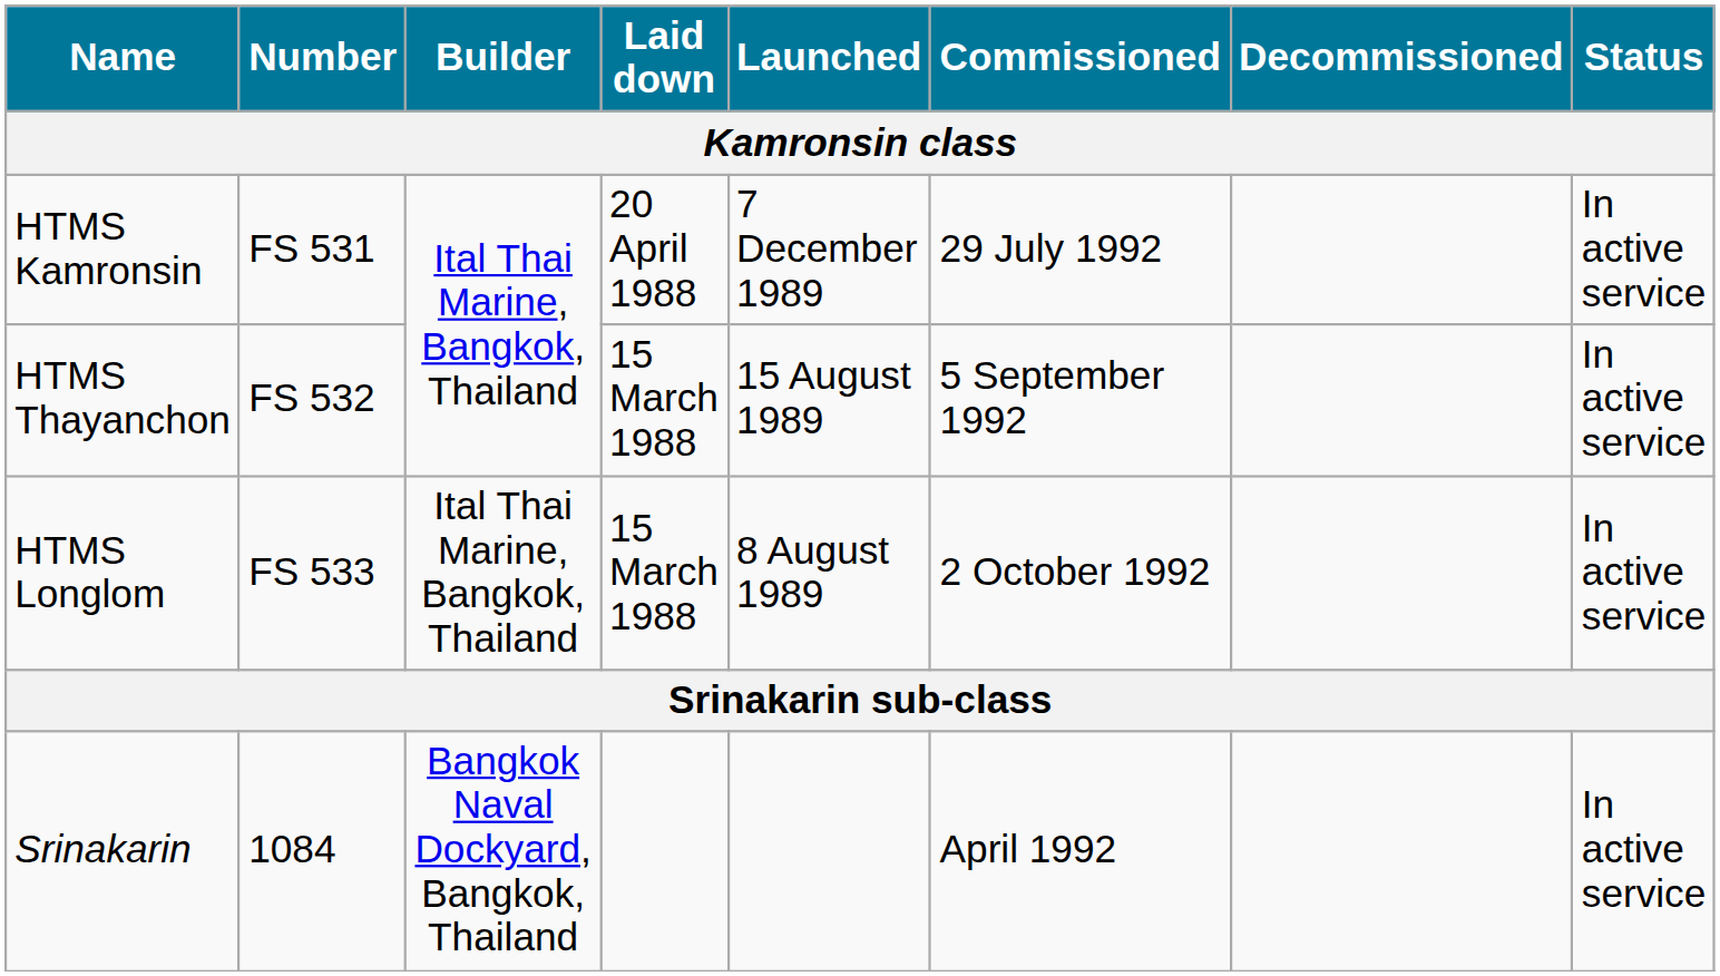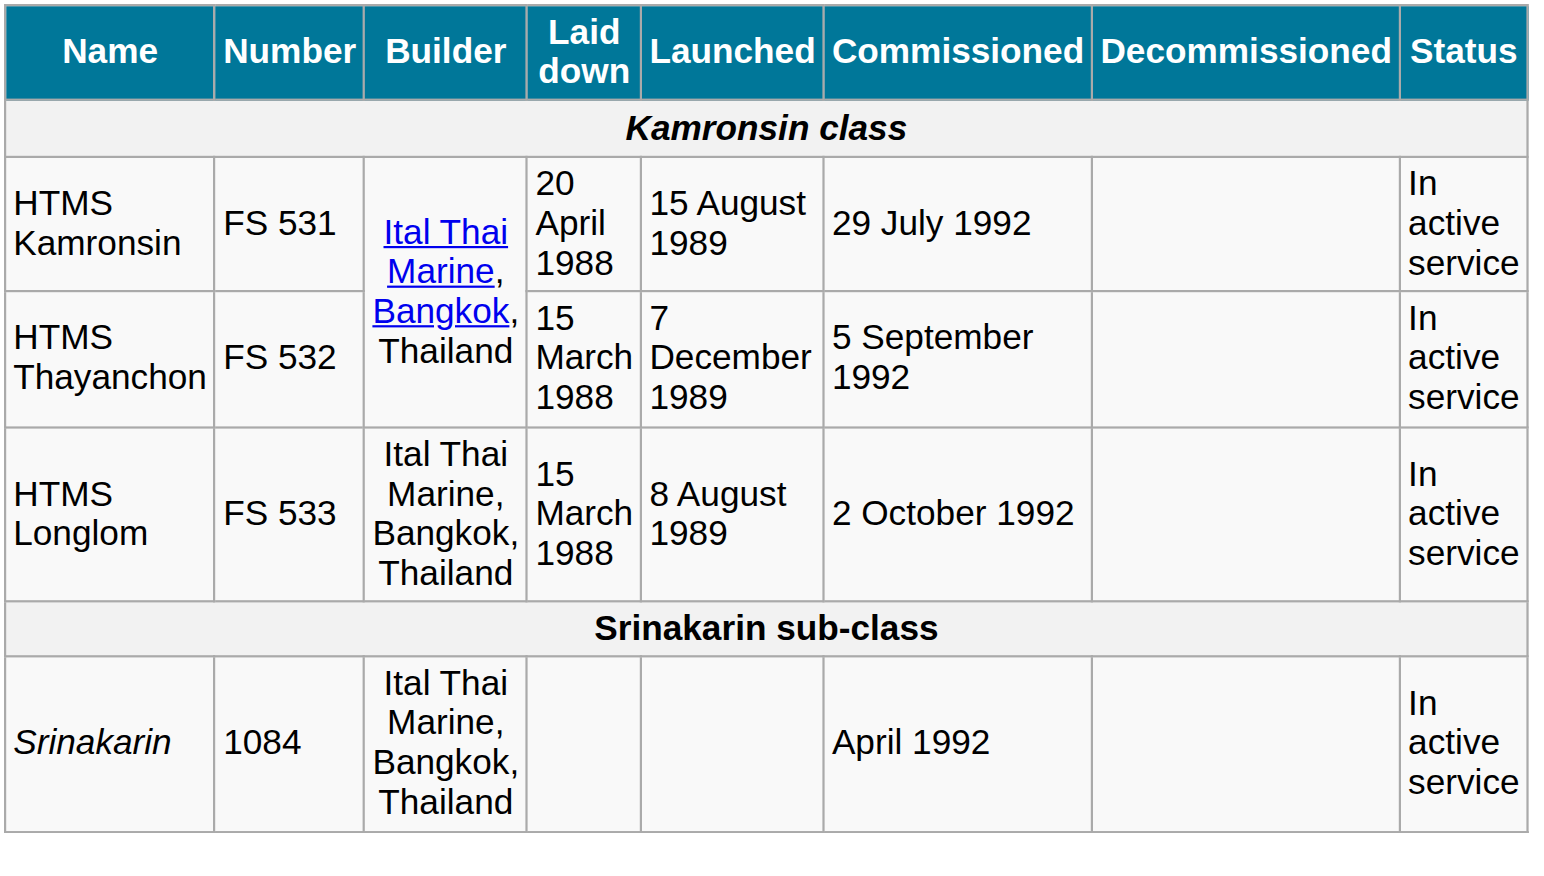 <table class="wikitable">
 <tr>
 <th style="background:#079;color:#fff;">Name</th>
 <th style="background:#079;color:#fff;">Number</th>
 <th style="background:#079;color:#fff;">Builder</th>
 <th style="background:#079;color:#fff;">Laid down</th>
 <th style="background:#079;color:#fff;">Launched</th>
 <th style="background:#079;color:#fff;">Commissioned</th>
 <th style="background:#079;color:#fff;">Decommissioned</th>
 <th style="background:#079;color:#fff;">Status</th>
 </tr>
 <tr>
 <th align=center colspan=8><strong><em>Kamronsin<em> class<strong></th>
 </tr>
 <tr>
 <td>HTMS </em>Kamronsin<em></td>
 <td>FS 531</td>
 <td rowspan=2 align=center><a href='#'>Ital Thai Marine</a>, <a href='#'>Bangkok</a>, Thailand</td>
 <td>20 April 1988</td>
-<td>7 December 1989</td>
+<td>15 August 1989</td>
 <td>29 July 1992</td>
 <td></td>
 <td>In active service</td>
 </tr>
 <tr>
 <td>HTMS </em>Thayanchon<em></td>
 <td>FS 532</td>
 <td>15 March 1988</td>
-<td>15 August 1989</td>
+<td>7 December 1989</td>
 <td>5 September 1992</td>
 <td></td>
 <td>In active service</td>
 </tr>
 <tr>
 <td>HTMS </em>Longlom<em></td>
 <td>FS 533</td>
 <td align=center>Ital Thai Marine, Bangkok, Thailand</td>
 <td>15 March 1988</td>
 <td>8 August 1989</td>
 <td>2 October 1992</td>
 <td></td>
 <td>In active service</td>
 </tr>
 <tr>
 <th align=center colspan=8></em></strong>Srinakarin</em> sub-class</strong></th>
 </tr>
 <tr>
 <td><em>Srinakarin</em></td>
 <td>1084</td>
-<td align=center><a href='#'>Bangkok Naval Dockyard</a>, Bangkok, Thailand</td>
+<td align=center>Ital Thai Marine, Bangkok, Thailand</td>
 <td></td>
 <td></td>
 <td>April 1992</td>
 <td></td>
 <td>In active service</td>
 </tr>
 <tr>
 </tr>
 </table>
